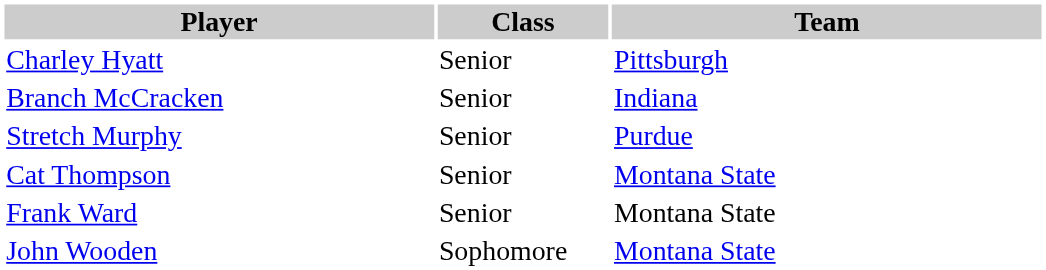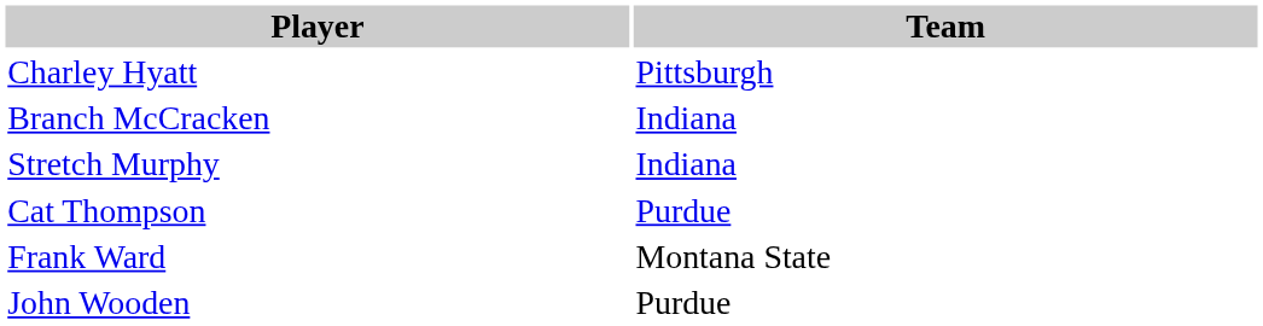 <table style="width:600px" "border:'1' 'solid' 'gray'">
 <tr>
 <th style="background:#CCCCCC;width:40%">Player</th>
-<th style="background:#CCCCCC;width:16%">Class</th>
 <th style="background:#CCCCCC;width:40%">Team</th>
 </tr>
 <tr>
 <td><a href='#'>Charley Hyatt</a></td>
-<td>Senior</td>
 <td><a href='#'>Pittsburgh</a></td>
 </tr>
 <tr>
 <td><a href='#'>Branch McCracken</a></td>
-<td>Senior</td>
 <td><a href='#'>Indiana</a></td>
 </tr>
 <tr>
 <td><a href='#'>Stretch Murphy</a></td>
-<td>Senior</td>
+<td><a href='#'>Indiana</a></td>
+</tr>
+<tr>
+<td><a href='#'>Cat Thompson</a></td>
 <td><a href='#'>Purdue</a></td>
 </tr>
 <tr>
-<td><a href='#'>Cat Thompson</a></td>
-<td>Senior</td>
-<td><a href='#'>Montana State</a></td>
-</tr>
-<tr>
 <td><a href='#'>Frank Ward</a></td>
-<td>Senior</td>
 <td>Montana State</td>
 </tr>
 <tr>
 <td><a href='#'>John Wooden</a></td>
-<td>Sophomore</td>
-<td><a href='#'>Montana State</a></td>
+<td>Purdue</td>
 </tr>
 </table>
